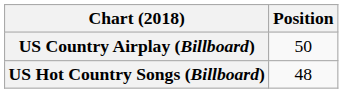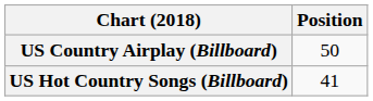 <table class="wikitable sortable plainrowheaders" style="text-align:center">
 <tr>
 <th scope="col">Chart (2018)</th>
 <th scope="col">Position</th>
 </tr>
 <tr>
 <th scope="row">US Country Airplay (<em>Billboard</em>)</th>
 <td>50</td>
 </tr>
 <tr>
 <th scope="row">US Hot Country Songs (<em>Billboard</em>)</th>
-<td>48</td>
+<td>41</td>
 </tr>
 </table>
